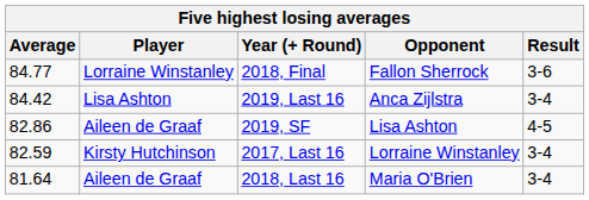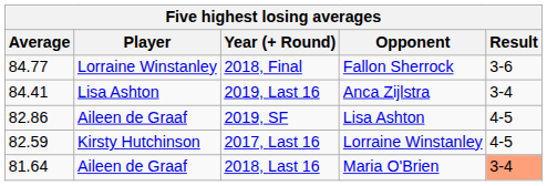 <table class="wikitable sortable">
 <tr>
 <th colspan=5>Five highest losing averages</th>
 </tr>
 <tr>
 <th>Average</th>
 <th>Player</th>
 <th>Year (+ Round)</th>
 <th>Opponent</th>
 <th>Result</th>
 </tr>
 <tr>
 <td>84.77</td>
 <td> <a href='#'>Lorraine Winstanley</a></td>
 <td><a href='#'>2018, Final</a></td>
 <td> <a href='#'>Fallon Sherrock</a></td>
 <td>3-6</td>
 </tr>
 <tr>
-<td>84.42</td>
+<td>84.41</td>
 <td> <a href='#'>Lisa Ashton</a></td>
 <td><a href='#'>2019, Last 16</a></td>
 <td> <a href='#'>Anca Zijlstra</a></td>
 <td>3-4</td>
 </tr>
 <tr>
 <td>82.86</td>
 <td> <a href='#'>Aileen de Graaf</a></td>
 <td><a href='#'>2019, SF</a></td>
 <td> <a href='#'>Lisa Ashton</a></td>
 <td>4-5</td>
 </tr>
 <tr>
 <td>82.59</td>
 <td> <a href='#'>Kirsty Hutchinson</a></td>
 <td><a href='#'>2017, Last 16</a></td>
 <td> <a href='#'>Lorraine Winstanley</a></td>
-<td>3-4</td>
+<td>4-5</td>
 </tr>
 <tr>
 <td>81.64</td>
 <td> <a href='#'>Aileen de Graaf</a></td>
 <td><a href='#'>2018, Last 16</a></td>
 <td> <a href='#'>Maria O'Brien</a></td>
-<td>3-4</td>
+<td style="background: lightsalmon;">3-4</td>
 </tr>
 </table>
